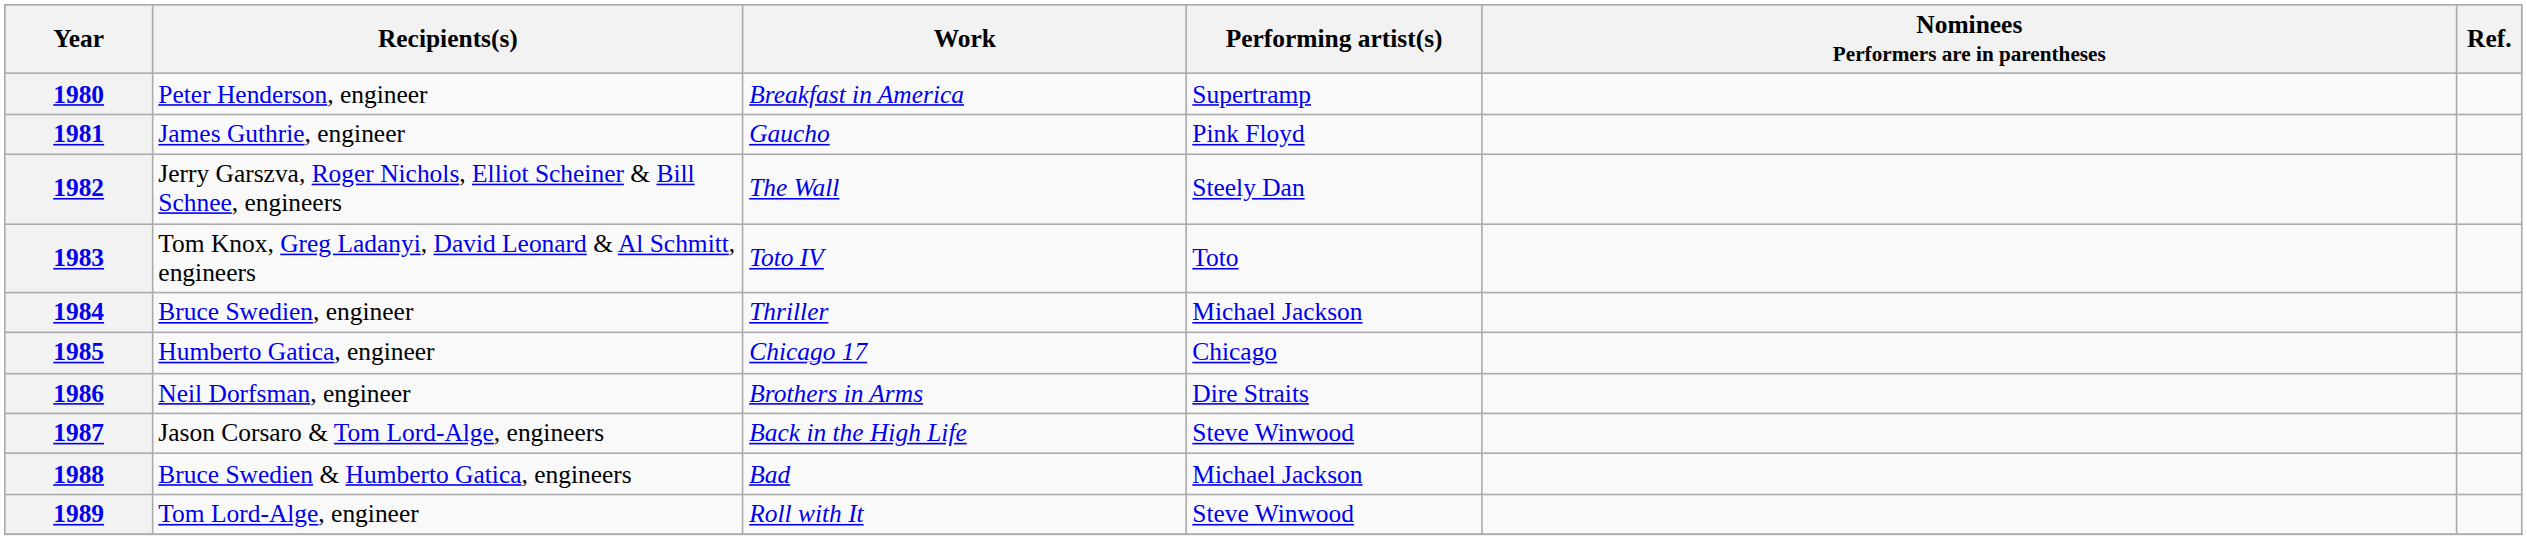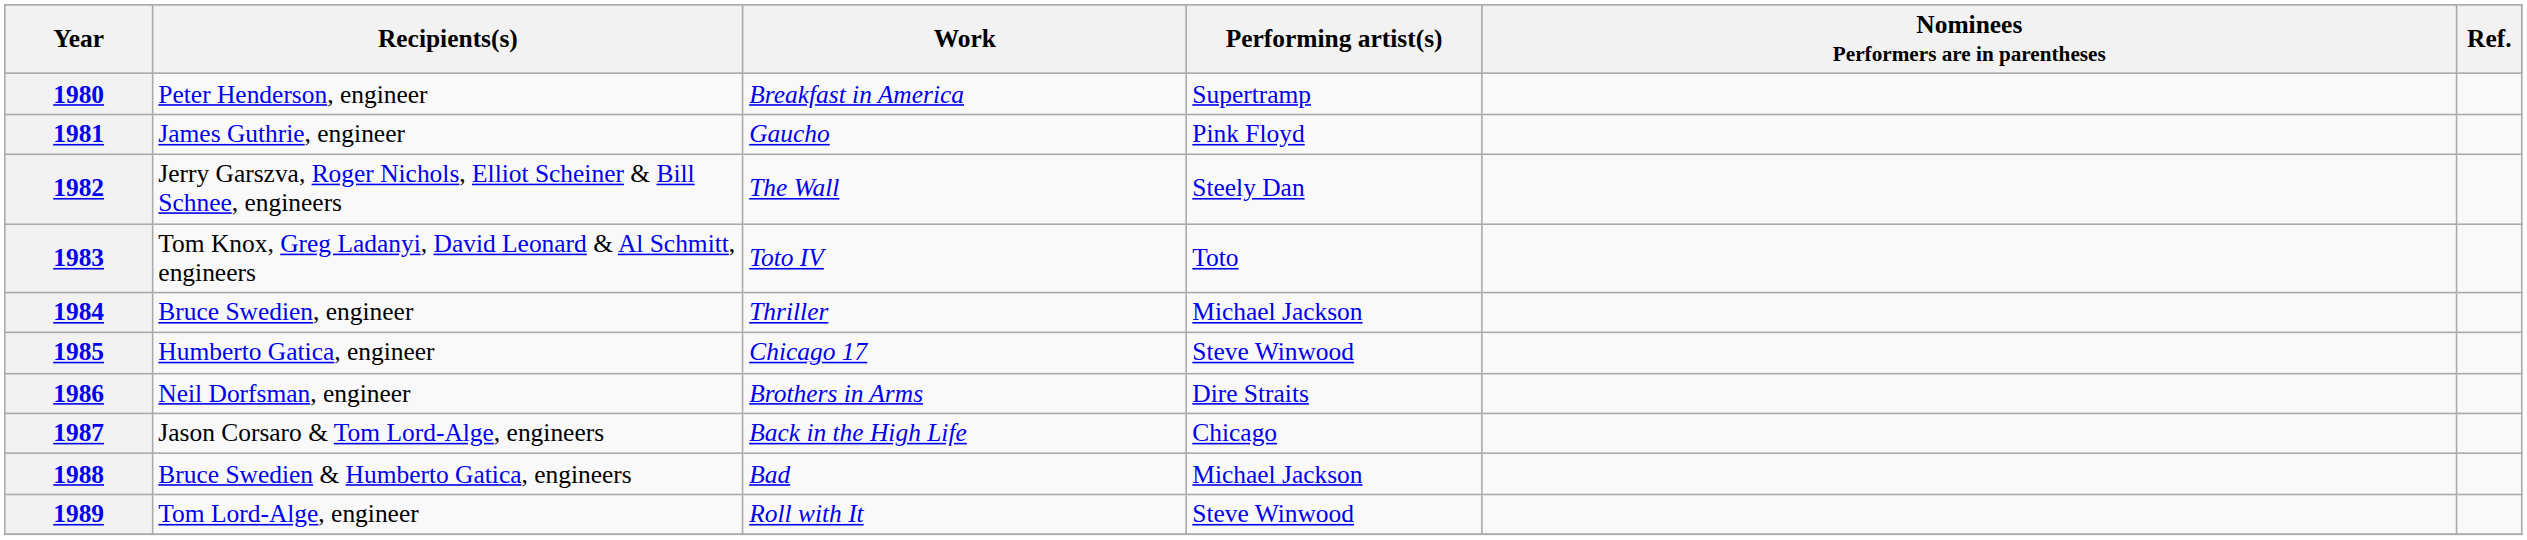 <table class="wikitable sortable" width="100%">
 <tr bgcolor="#bebebe">
 <th width="5%">Year</th>
 <th width="20%">Recipients(s)</th>
 <th width="15%">Work</th>
 <th width="10%">Performing artist(s)</th>
 <th width="33%" class=unsortable>Nominees<br><small>Performers are in parentheses</small></th>
 <th width="2%" class=unsortable>Ref.</th>
 </tr>
 <tr>
 <th scope="row" style="text-align:center;"><a href='#'>1980</a></th>
 <td><a href='#'>Peter Henderson</a>, engineer</td>
 <td><em><a href='#'>Breakfast in America</a></em></td>
 <td><a href='#'>Supertramp</a></td>
 <td></td>
 <td style="text-align:center;"></td>
 </tr>
 <tr>
 <th scope="row" style="text-align:center;"><a href='#'>1981</a></th>
 <td><a href='#'>James Guthrie</a>, engineer</td>
 <td><em><a href='#'>Gaucho</a></em></td>
 <td><a href='#'>Pink Floyd</a></td>
 <td></td>
 <td style="text-align:center;"></td>
 </tr>
 <tr>
 <th scope="row" style="text-align:center;"><a href='#'>1982</a></th>
 <td>Jerry Garszva, <a href='#'>Roger Nichols</a>, <a href='#'>Elliot Scheiner</a> & <a href='#'>Bill Schnee</a>, engineers</td>
 <td><em><a href='#'>The Wall</a></em></td>
 <td><a href='#'>Steely Dan</a></td>
 <td></td>
 <td style="text-align:center;"></td>
 </tr>
 <tr>
 <th scope="row" style="text-align:center;"><a href='#'>1983</a></th>
 <td>Tom Knox, <a href='#'>Greg Ladanyi</a>, <a href='#'>David Leonard</a> & <a href='#'>Al Schmitt</a>, engineers</td>
 <td><em><a href='#'>Toto IV</a></em></td>
 <td><a href='#'>Toto</a></td>
 <td></td>
 <td style="text-align:center;"></td>
 </tr>
 <tr>
 <th scope="row" style="text-align:center;"><a href='#'>1984</a></th>
 <td><a href='#'>Bruce Swedien</a>, engineer</td>
 <td><em><a href='#'>Thriller</a></em></td>
 <td><a href='#'>Michael Jackson</a></td>
 <td></td>
 <td style="text-align:center;"></td>
 </tr>
 <tr>
 <th scope="row" style="text-align:center;"><a href='#'>1985</a></th>
 <td><a href='#'>Humberto Gatica</a>, engineer</td>
 <td><em><a href='#'>Chicago 17</a></em></td>
-<td><a href='#'>Chicago</a></td>
+<td><a href='#'>Steve Winwood</a></td>
 <td></td>
 <td style="text-align:center;"></td>
 </tr>
 <tr>
 <th scope="row" style="text-align:center;"><a href='#'>1986</a></th>
 <td><a href='#'>Neil Dorfsman</a>, engineer</td>
 <td><em><a href='#'>Brothers in Arms</a></em></td>
 <td><a href='#'>Dire Straits</a></td>
 <td></td>
 <td style="text-align:center;"></td>
 </tr>
 <tr>
 <th scope="row" style="text-align:center;"><a href='#'>1987</a></th>
 <td>Jason Corsaro & <a href='#'>Tom Lord-Alge</a>, engineers</td>
 <td><em><a href='#'>Back in the High Life</a></em></td>
-<td><a href='#'>Steve Winwood</a></td>
+<td><a href='#'>Chicago</a></td>
 <td></td>
 <td style="text-align:center;"></td>
 </tr>
 <tr>
 <th scope="row" style="text-align:center;"><a href='#'>1988</a></th>
 <td><a href='#'>Bruce Swedien</a> & <a href='#'>Humberto Gatica</a>, engineers</td>
 <td><em><a href='#'>Bad</a></em></td>
 <td><a href='#'>Michael Jackson</a></td>
 <td></td>
 <td style="text-align:center;"></td>
 </tr>
 <tr>
 <th scope="row" style="text-align:center;"><a href='#'>1989</a></th>
 <td><a href='#'>Tom Lord-Alge</a>, engineer</td>
 <td><em><a href='#'>Roll with It</a></em></td>
 <td><a href='#'>Steve Winwood</a></td>
 <td></td>
 <td style="text-align:center;"></td>
 </tr>
 <tr>
 </tr>
 </table>
